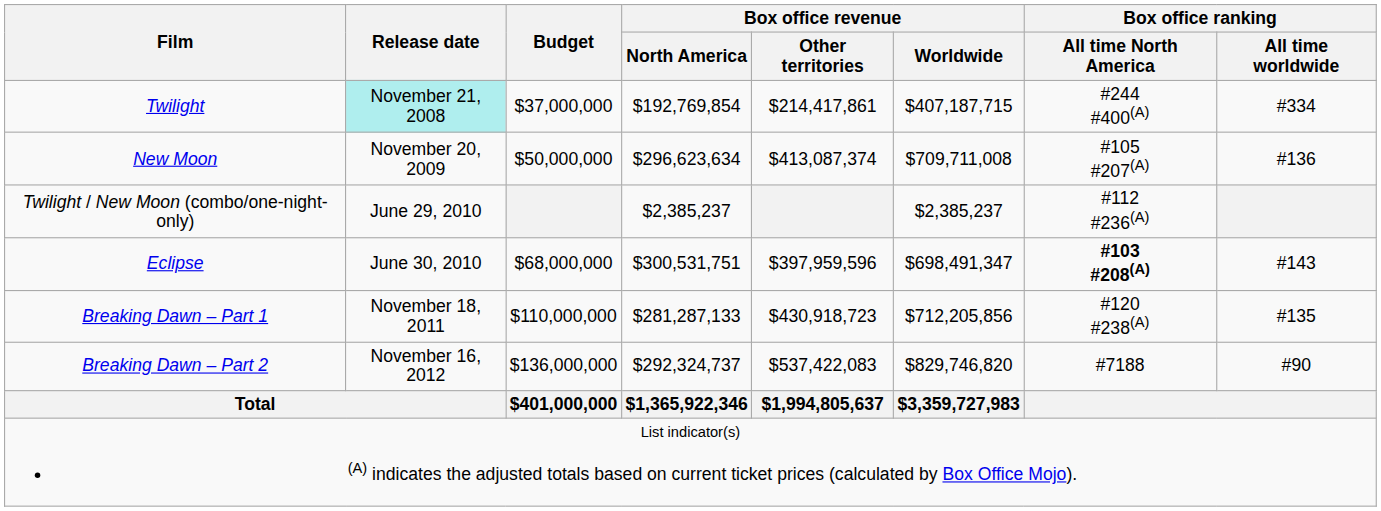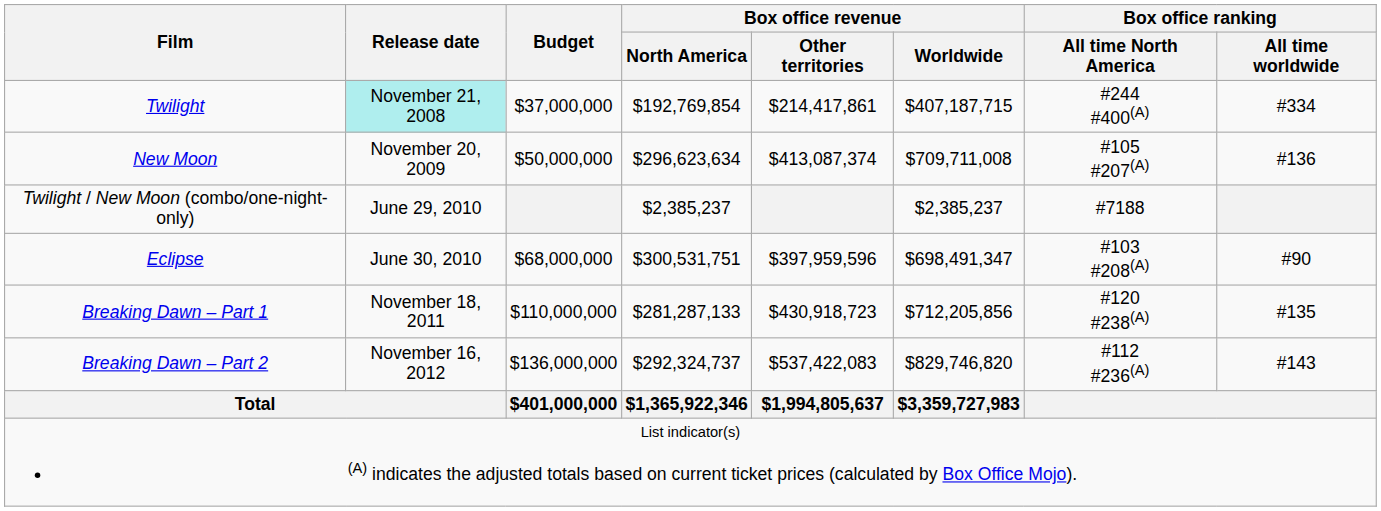 <table class="wikitable sortable" border="1" style="text-align: center;">
 <tr>
 <th rowspan="2">Film</th>
 <th rowspan="2">Release date</th>
 <th rowspan="2">Budget</th>
 <th colspan="3">Box office revenue</th>
 <th colspan="2">Box office ranking</th>
 </tr>
 <tr>
 <th>North America</th>
 <th>Other territories</th>
 <th>Worldwide</th>
 <th>All time North America</th>
 <th>All time worldwide</th>
 </tr>
 <tr>
 <td><em><a href='#'>Twilight</a></em></td>
 <td style="background: paleturquoise;">November 21, 2008</td>
 <td style="text-align:center;">$37,000,000</td>
 <td style="text-align:center;">$192,769,854</td>
 <td style="text-align:center;">$214,417,861</td>
 <td style="text-align:center;">$407,187,715</td>
 <td style="text-align:center;">#244<br>#400<sup>(A)</sup></td>
 <td style="text-align:center;">#334</td>
 </tr>
 <tr>
 <td><em><a href='#'>New Moon</a></em></td>
 <td>November 20, 2009</td>
 <td style="text-align:center;">$50,000,000</td>
 <td style="text-align:center;">$296,623,634</td>
 <td style="text-align:center;">$413,087,374</td>
 <td style="text-align:center;">$709,711,008</td>
 <td style="text-align:center;">#105<br>#207<sup>(A)</sup></td>
 <td style="text-align:center;">#136</td>
 </tr>
 <tr>
 <td><em>Twilight</em> / <em>New Moon</em> (combo/one-night-only)</td>
 <td>June 29, 2010</td>
 <th></th>
 <td style="text-align:center;">$2,385,237</td>
 <th></th>
 <td style="text-align:center;">$2,385,237</td>
-<td style="text-align:center;">#112<br>#236<sup>(A)</sup></td>
+<td style="text-align:center;">#7188</td>
 <th></th>
 </tr>
 <tr>
 <td><em><a href='#'>Eclipse</a></em></td>
 <td>June 30, 2010</td>
 <td style="text-align:center;">$68,000,000</td>
 <td style="text-align:center;">$300,531,751</td>
 <td style="text-align:center;">$397,959,596</td>
 <td style="text-align:center;">$698,491,347</td>
-<td style="text-align:center;"><strong>#103<br>#208<sup>(A)</sup></strong></td>
-<td style="text-align:center;">#143</td>
+<td style="text-align:center;">#103<br>#208<sup>(A)</sup></td>
+<td style="text-align:center;">#90</td>
 </tr>
 <tr>
 <td><em><a href='#'>Breaking Dawn – Part 1</a></em></td>
 <td>November 18, 2011</td>
 <td style="text-align:center;">$110,000,000</td>
 <td style="text-align:center;">$281,287,133</td>
 <td style="text-align:center;">$430,918,723</td>
 <td style="text-align:center;">$712,205,856</td>
 <td style="text-align:center;">#120<br>#238<sup>(A)</sup></td>
 <td style="text-align:center;">#135</td>
 </tr>
 <tr>
 <td><em><a href='#'>Breaking Dawn – Part 2</a></em></td>
 <td>November 16, 2012</td>
 <td style="text-align:center;">$136,000,000</td>
 <td style="text-align:center;">$292,324,737</td>
 <td style="text-align:center;">$537,422,083</td>
 <td style="text-align:center;">$829,746,820</td>
-<td style="text-align:center;">#7188</td>
-<td style="text-align:center;">#90</td>
+<td style="text-align:center;">#112<br>#236<sup>(A)</sup></td>
+<td style="text-align:center;">#143</td>
 </tr>
 <tr class="sortbottom">
 <th colspan="2">Total</th>
 <th>$401,000,000</th>
 <th>$1,365,922,346</th>
 <th>$1,994,805,637</th>
 <th>$3,359,727,983</th>
 <th colspan="2"></th>
 </tr>
 <tr class="sortbottom">
 <td colspan="10"><small>List indicator(s)</small><br><ul><li><sup>(A)</sup> indicates the adjusted totals based on current ticket prices (calculated by <a href='#'>Box Office Mojo</a>).</li></ul></td>
 </tr>
 </table>
